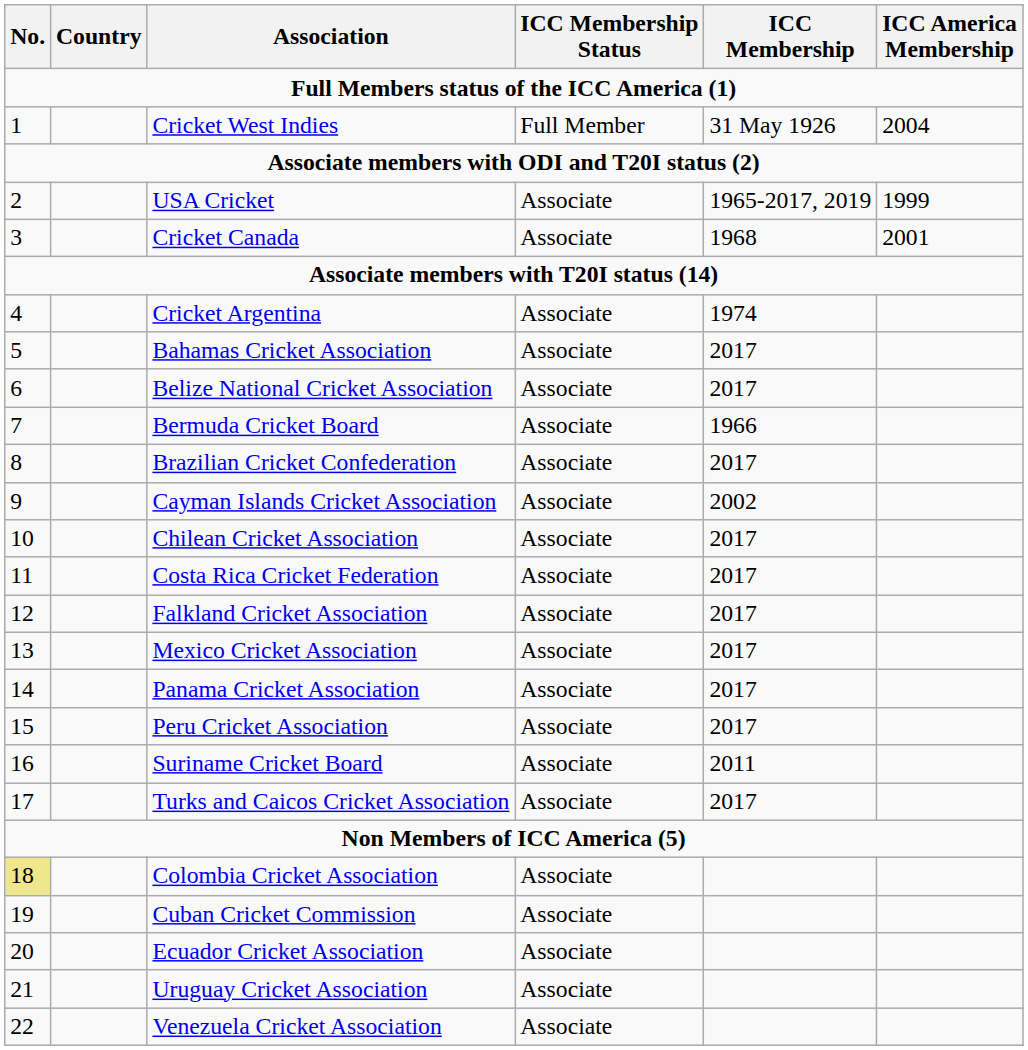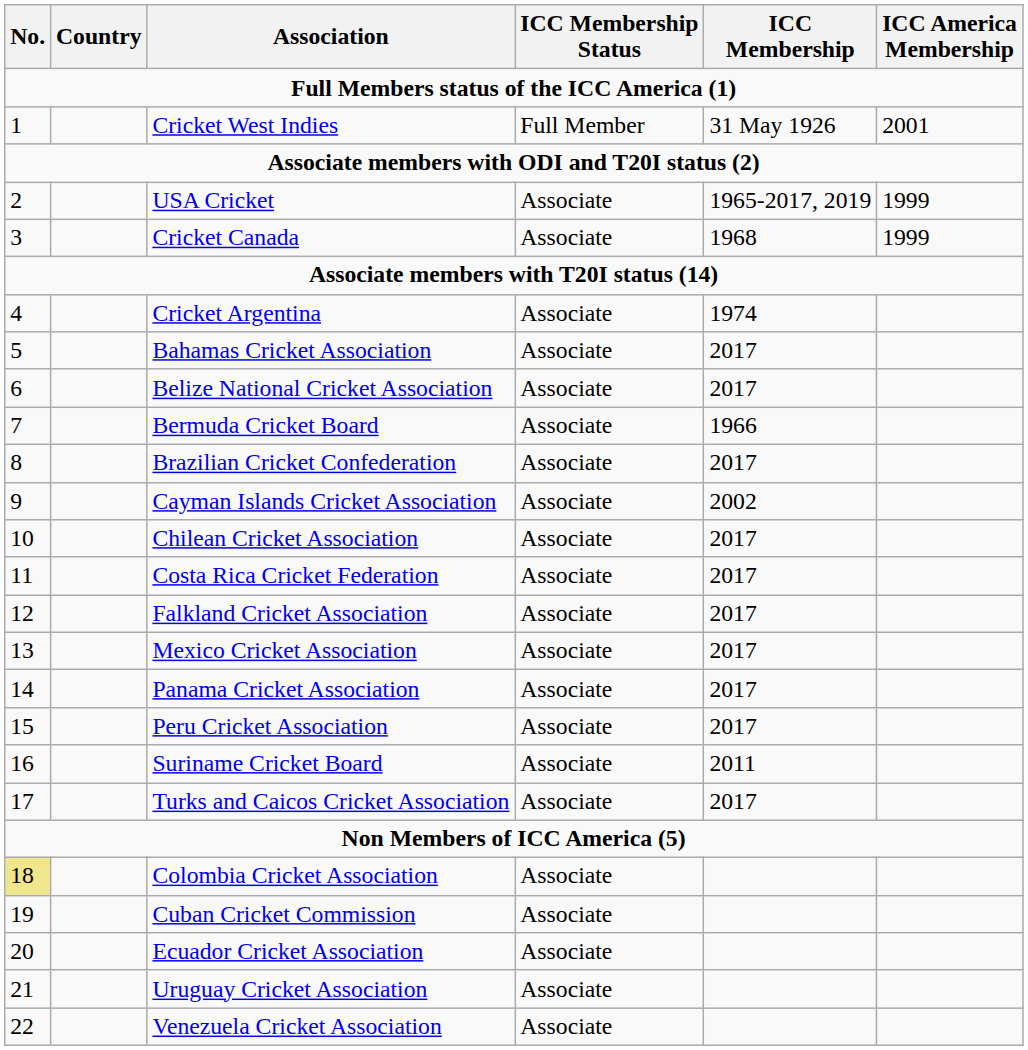 <table class="wikitable sortable">
 <tr>
 <th>No.</th>
 <th>Country</th>
 <th>Association</th>
 <th>ICC Membership<br>Status</th>
 <th>ICC<br>Membership</th>
 <th>ICC America<br>Membership</th>
 </tr>
 <tr>
 <td colspan="6" style="text-align: center;"><strong>Full Members status of the ICC America (1)</strong></td>
 </tr>
 <tr>
 <td>1</td>
 <td></td>
 <td><a href='#'>Cricket West Indies</a></td>
 <td>Full Member</td>
 <td>31 May 1926</td>
-<td>2004</td>
+<td>2001</td>
 </tr>
 <tr>
 <td colspan="6" style="text-align: center;"><strong>Associate members with ODI and T20I status (2)</strong></td>
 </tr>
 <tr>
 <td>2</td>
 <td></td>
 <td><a href='#'>USA Cricket</a></td>
 <td>Associate</td>
 <td>1965-2017, 2019</td>
 <td>1999</td>
 </tr>
 <tr>
 <td>3</td>
 <td></td>
 <td><a href='#'>Cricket Canada</a></td>
 <td>Associate</td>
 <td>1968</td>
-<td>2001</td>
+<td>1999</td>
 </tr>
 <tr>
 <td colspan="6" style="text-align: center;"><strong>Associate members with T20I status (14)</strong></td>
 </tr>
 <tr>
 <td>4</td>
 <td></td>
 <td><a href='#'>Cricket Argentina</a></td>
 <td>Associate</td>
 <td>1974</td>
 <td></td>
 </tr>
 <tr>
 <td>5</td>
 <td></td>
 <td><a href='#'>Bahamas Cricket Association</a></td>
 <td>Associate</td>
 <td>2017</td>
 <td></td>
 </tr>
 <tr>
 <td>6</td>
 <td></td>
 <td><a href='#'>Belize National Cricket Association</a></td>
 <td>Associate</td>
 <td>2017</td>
 <td></td>
 </tr>
 <tr>
 <td>7</td>
 <td></td>
 <td><a href='#'>Bermuda Cricket Board</a></td>
 <td>Associate</td>
 <td>1966</td>
 <td></td>
 </tr>
 <tr>
 <td>8</td>
 <td></td>
 <td><a href='#'>Brazilian Cricket Confederation</a></td>
 <td>Associate</td>
 <td>2017</td>
 <td></td>
 </tr>
 <tr>
 <td>9</td>
 <td></td>
 <td><a href='#'>Cayman Islands Cricket Association</a></td>
 <td>Associate</td>
 <td>2002</td>
 <td></td>
 </tr>
 <tr>
 <td>10</td>
 <td></td>
 <td><a href='#'>Chilean Cricket Association</a></td>
 <td>Associate</td>
 <td>2017</td>
 <td></td>
 </tr>
 <tr>
 <td>11</td>
 <td></td>
 <td><a href='#'>Costa Rica Cricket Federation</a></td>
 <td>Associate</td>
 <td>2017</td>
 <td></td>
 </tr>
 <tr>
 <td>12</td>
 <td></td>
 <td><a href='#'>Falkland Cricket Association</a></td>
 <td>Associate</td>
 <td>2017</td>
 <td></td>
 </tr>
 <tr>
 <td>13</td>
 <td></td>
 <td><a href='#'>Mexico Cricket Association</a></td>
 <td>Associate</td>
 <td>2017</td>
 <td></td>
 </tr>
 <tr>
 <td>14</td>
 <td></td>
 <td><a href='#'>Panama Cricket Association</a></td>
 <td>Associate</td>
 <td>2017</td>
 <td></td>
 </tr>
 <tr>
 <td>15</td>
 <td></td>
 <td><a href='#'>Peru Cricket Association</a></td>
 <td>Associate</td>
 <td>2017</td>
 <td></td>
 </tr>
 <tr>
 <td>16</td>
 <td></td>
 <td><a href='#'>Suriname Cricket Board</a></td>
 <td>Associate</td>
 <td>2011</td>
 <td></td>
 </tr>
 <tr>
 <td>17</td>
 <td></td>
 <td><a href='#'>Turks and Caicos Cricket Association</a></td>
 <td>Associate</td>
 <td>2017</td>
 <td></td>
 </tr>
 <tr>
 <td colspan="6" style="text-align: center;"><strong>Non Members of ICC America (5)</strong></td>
 </tr>
 <tr>
 <td style="background: khaki;">18</td>
 <td></td>
 <td><a href='#'>Colombia Cricket Association</a></td>
 <td>Associate</td>
 <td></td>
 <td></td>
 </tr>
 <tr>
 <td>19</td>
 <td></td>
 <td><a href='#'>Cuban Cricket Commission</a></td>
 <td>Associate</td>
 <td></td>
 <td></td>
 </tr>
 <tr>
 <td>20</td>
 <td></td>
 <td><a href='#'>Ecuador Cricket Association</a></td>
 <td>Associate</td>
 <td></td>
 <td></td>
 </tr>
 <tr>
 <td>21</td>
 <td></td>
 <td><a href='#'>Uruguay Cricket Association</a></td>
 <td>Associate</td>
 <td></td>
 <td></td>
 </tr>
 <tr>
 <td>22</td>
 <td></td>
 <td><a href='#'>Venezuela Cricket Association</a></td>
 <td>Associate</td>
 <td></td>
 <td></td>
 </tr>
 </table>
